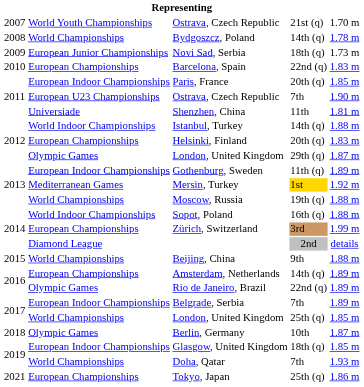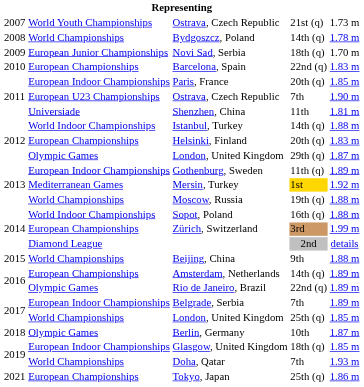 <table>
 <tr>
 <th colspan="6">Representing </th>
 </tr>
 <tr>
 <td>2007</td>
 <td><a href='#'>World Youth Championships</a></td>
 <td><a href='#'>Ostrava</a>, Czech Republic</td>
 <td>21st (q)</td>
-<td>1.70 m</td>
+<td>1.73 m</td>
 </tr>
 <tr>
 <td>2008</td>
 <td><a href='#'>World Championships</a></td>
 <td><a href='#'>Bydgoszcz</a>, Poland</td>
 <td>14th (q)</td>
 <td><a href='#'>1.78 m</a></td>
 </tr>
 <tr>
 <td>2009</td>
 <td><a href='#'>European Junior Championships</a></td>
 <td><a href='#'>Novi Sad</a>, Serbia</td>
 <td>18th (q)</td>
-<td>1.73 m</td>
+<td>1.70 m</td>
 </tr>
 <tr>
 <td>2010</td>
 <td><a href='#'>European Championships</a></td>
 <td><a href='#'>Barcelona</a>, Spain</td>
 <td>22nd (q)</td>
 <td><a href='#'>1.83 m</a></td>
 </tr>
 <tr>
 <td rowspan=3>2011</td>
 <td><a href='#'>European Indoor Championships</a></td>
 <td><a href='#'>Paris</a>, France</td>
 <td>20th (q)</td>
 <td><a href='#'>1.85 m</a></td>
 </tr>
 <tr>
 <td><a href='#'>European U23 Championships</a></td>
 <td><a href='#'>Ostrava</a>, Czech Republic</td>
 <td>7th</td>
 <td><a href='#'>1.90 m</a></td>
 </tr>
 <tr>
 <td><a href='#'>Universiade</a></td>
 <td><a href='#'>Shenzhen</a>, China</td>
 <td>11th</td>
 <td><a href='#'>1.81 m</a></td>
 </tr>
 <tr>
 <td rowspan=3>2012</td>
 <td><a href='#'>World Indoor Championships</a></td>
 <td><a href='#'>Istanbul</a>, Turkey</td>
 <td>14th (q)</td>
 <td><a href='#'>1.88 m</a></td>
 </tr>
 <tr>
 <td><a href='#'>European Championships</a></td>
 <td><a href='#'>Helsinki</a>, Finland</td>
 <td>20th (q)</td>
 <td><a href='#'>1.83 m</a></td>
 </tr>
 <tr>
 <td><a href='#'>Olympic Games</a></td>
 <td><a href='#'>London</a>, United Kingdom</td>
 <td>29th (q)</td>
 <td><a href='#'>1.87 m</a></td>
 </tr>
 <tr>
 <td rowspan=3>2013</td>
 <td><a href='#'>European Indoor Championships</a></td>
 <td><a href='#'>Gothenburg</a>, Sweden</td>
 <td>11th (q)</td>
 <td><a href='#'>1.89 m</a></td>
 </tr>
 <tr>
 <td><a href='#'>Mediterranean Games</a></td>
 <td><a href='#'>Mersin</a>, Turkey</td>
 <td bgcolor=gold>1st</td>
 <td><a href='#'>1.92 m</a></td>
 </tr>
 <tr>
 <td><a href='#'>World Championships</a></td>
 <td><a href='#'>Moscow</a>, Russia</td>
 <td>19th (q)</td>
 <td><a href='#'>1.88 m</a></td>
 </tr>
 <tr>
 <td rowspan=3>2014</td>
 <td><a href='#'>World Indoor Championships</a></td>
 <td><a href='#'>Sopot</a>, Poland</td>
 <td>16th (q)</td>
 <td><a href='#'>1.88 m</a></td>
 </tr>
 <tr>
 <td><a href='#'>European Championships</a></td>
 <td><a href='#'>Zürich</a>, Switzerland</td>
 <td bgcolor="cc9966">3rd</td>
 <td><a href='#'>1.99 m</a></td>
 </tr>
 <tr>
 <td colspan=2><a href='#'>Diamond League</a></td>
 <td align="center" bgcolor=silver>2nd</td>
 <td align="center"><a href='#'>details</a></td>
 </tr>
 <tr>
 <td>2015</td>
 <td><a href='#'>World Championships</a></td>
 <td><a href='#'>Beijing</a>, China</td>
 <td>9th</td>
 <td><a href='#'>1.88 m</a></td>
 </tr>
 <tr>
 <td rowspan=2>2016</td>
 <td><a href='#'>European Championships</a></td>
 <td><a href='#'>Amsterdam</a>, Netherlands</td>
 <td>14th (q)</td>
 <td><a href='#'>1.89 m</a></td>
 </tr>
 <tr>
 <td><a href='#'>Olympic Games</a></td>
 <td><a href='#'>Rio de Janeiro</a>, Brazil</td>
 <td>22nd (q)</td>
 <td><a href='#'>1.89 m</a></td>
 </tr>
 <tr>
 <td rowspan=2>2017</td>
 <td><a href='#'>European Indoor Championships</a></td>
 <td><a href='#'>Belgrade</a>, Serbia</td>
 <td>7th</td>
 <td><a href='#'>1.89 m</a></td>
 </tr>
 <tr>
 <td><a href='#'>World Championships</a></td>
 <td><a href='#'>London</a>, United Kingdom</td>
 <td>25th (q)</td>
 <td><a href='#'>1.85 m</a></td>
 </tr>
 <tr>
 <td>2018</td>
 <td><a href='#'>Olympic Games</a></td>
 <td><a href='#'>Berlin</a>, Germany</td>
 <td>10th</td>
 <td><a href='#'>1.87 m</a></td>
 </tr>
 <tr>
 <td rowspan=2>2019</td>
 <td><a href='#'>European Indoor Championships</a></td>
 <td><a href='#'>Glasgow</a>, United Kingdom</td>
 <td>18th (q)</td>
 <td><a href='#'>1.85 m</a></td>
 </tr>
 <tr>
 <td><a href='#'>World Championships</a></td>
 <td><a href='#'>Doha</a>, Qatar</td>
 <td>7th</td>
 <td><a href='#'>1.93 m</a></td>
 </tr>
 <tr>
 <td>2021</td>
 <td><a href='#'>European Championships</a></td>
 <td><a href='#'>Tokyo</a>, Japan</td>
 <td>25th (q)</td>
 <td><a href='#'>1.86 m</a></td>
 </tr>
 </table>
